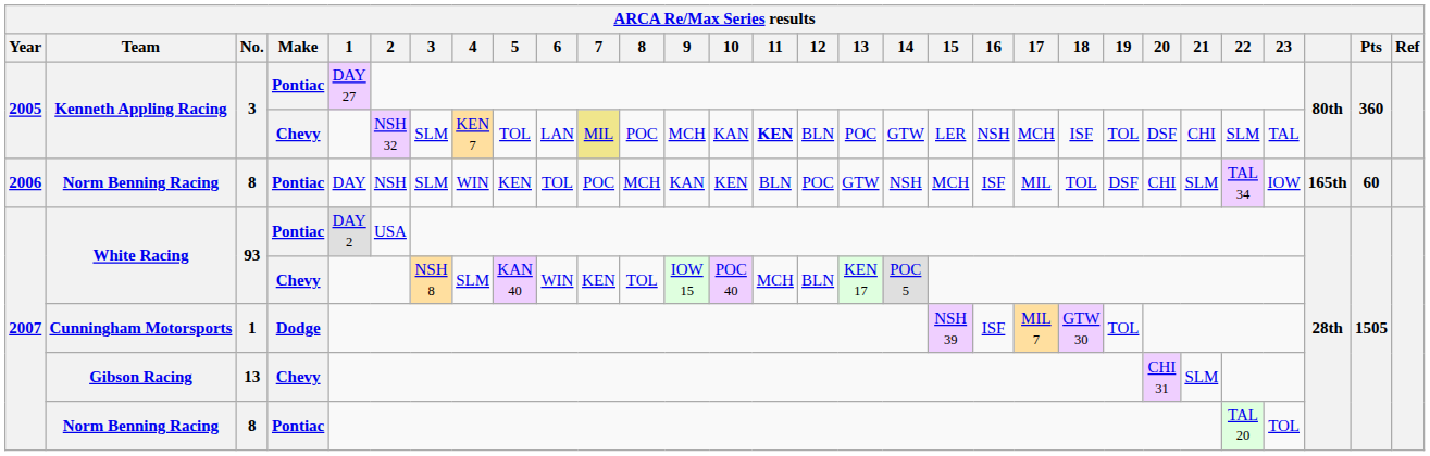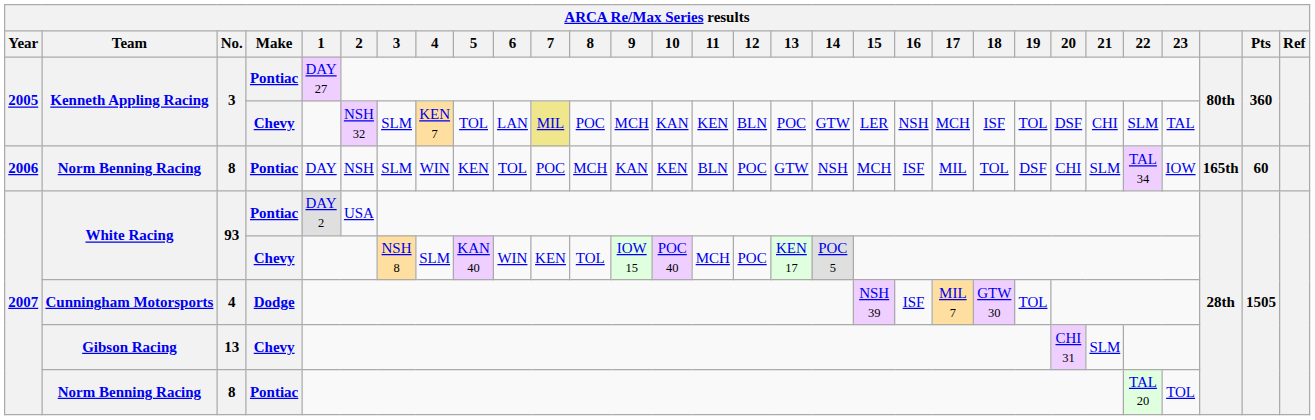 <table class="wikitable" style="text-align:center; font-size:75%">
 <tr>
 <th colspan=45><a href='#'>ARCA Re/Max Series</a> results</th>
 </tr>
 <tr>
 <th>Year</th>
 <th>Team</th>
 <th>No.</th>
 <th>Make</th>
 <th>1</th>
 <th>2</th>
 <th>3</th>
 <th>4</th>
 <th>5</th>
 <th>6</th>
 <th>7</th>
 <th>8</th>
 <th>9</th>
 <th>10</th>
 <th>11</th>
 <th>12</th>
 <th>13</th>
 <th>14</th>
 <th>15</th>
 <th>16</th>
 <th>17</th>
 <th>18</th>
 <th>19</th>
 <th>20</th>
 <th>21</th>
 <th>22</th>
 <th>23</th>
 <th></th>
 <th>Pts</th>
 <th>Ref</th>
 </tr>
 <tr>
 <th rowspan=2><a href='#'>2005</a></th>
 <th rowspan=2><a href='#'>Kenneth Appling Racing</a></th>
 <th rowspan=2>3</th>
 <th><a href='#'>Pontiac</a></th>
 <td style="background:#EFCFFF;"><a href='#'>DAY</a><br><small>27</small></td>
 <td colspan=22></td>
 <th rowspan=2>80th</th>
 <th rowspan=2>360</th>
 <th rowspan=2></th>
 </tr>
 <tr>
 <th><a href='#'>Chevy</a></th>
 <td></td>
 <td style="background:#EFCFFF;"><a href='#'>NSH</a><br><small>32</small></td>
 <td><a href='#'>SLM</a></td>
 <td style="background:#FFDF9F;"><a href='#'>KEN</a><br><small>7</small></td>
 <td><a href='#'>TOL</a></td>
 <td><a href='#'>LAN</a></td>
 <td style="background: khaki;"><a href='#'>MIL</a></td>
 <td><a href='#'>POC</a></td>
 <td><a href='#'>MCH</a></td>
 <td><a href='#'>KAN</a></td>
-<td><strong><a href='#'>KEN</a></strong></td>
+<td><a href='#'>KEN</a></td>
 <td><a href='#'>BLN</a></td>
 <td><a href='#'>POC</a></td>
 <td><a href='#'>GTW</a></td>
 <td><a href='#'>LER</a></td>
 <td><a href='#'>NSH</a></td>
 <td><a href='#'>MCH</a></td>
 <td><a href='#'>ISF</a></td>
 <td><a href='#'>TOL</a></td>
 <td><a href='#'>DSF</a></td>
 <td><a href='#'>CHI</a></td>
 <td><a href='#'>SLM</a></td>
 <td><a href='#'>TAL</a></td>
 </tr>
 <tr>
 <th><a href='#'>2006</a></th>
 <th><a href='#'>Norm Benning Racing</a></th>
 <th>8</th>
 <th><a href='#'>Pontiac</a></th>
 <td><a href='#'>DAY</a></td>
 <td><a href='#'>NSH</a></td>
 <td><a href='#'>SLM</a></td>
 <td><a href='#'>WIN</a></td>
 <td><a href='#'>KEN</a></td>
 <td><a href='#'>TOL</a></td>
 <td><a href='#'>POC</a></td>
 <td><a href='#'>MCH</a></td>
 <td><a href='#'>KAN</a></td>
 <td><a href='#'>KEN</a></td>
 <td><a href='#'>BLN</a></td>
 <td><a href='#'>POC</a></td>
 <td><a href='#'>GTW</a></td>
 <td><a href='#'>NSH</a></td>
 <td><a href='#'>MCH</a></td>
 <td><a href='#'>ISF</a></td>
 <td><a href='#'>MIL</a></td>
 <td><a href='#'>TOL</a></td>
 <td><a href='#'>DSF</a></td>
 <td><a href='#'>CHI</a></td>
 <td><a href='#'>SLM</a></td>
 <td style="background:#EFCFFF;"><a href='#'>TAL</a><br><small>34</small></td>
 <td><a href='#'>IOW</a></td>
 <th>165th</th>
 <th>60</th>
 <th></th>
 </tr>
 <tr>
 <th rowspan=5><a href='#'>2007</a></th>
 <th rowspan=2><a href='#'>White Racing</a></th>
 <th rowspan=2>93</th>
 <th><a href='#'>Pontiac</a></th>
 <td style="background:#DFDFDF;"><a href='#'>DAY</a><br><small>2</small></td>
 <td><a href='#'>USA</a></td>
 <td colspan=21></td>
 <th rowspan=5>28th</th>
 <th rowspan=5>1505</th>
 <th rowspan=5></th>
 </tr>
 <tr>
 <th><a href='#'>Chevy</a></th>
 <td colspan=2></td>
 <td style="background:#FFDF9F;"><a href='#'>NSH</a><br><small>8</small></td>
 <td><a href='#'>SLM</a></td>
 <td style="background:#EFCFFF;"><a href='#'>KAN</a><br><small>40</small></td>
 <td><a href='#'>WIN</a></td>
 <td><a href='#'>KEN</a></td>
 <td><a href='#'>TOL</a></td>
 <td style="background:#DFFFDF;"><a href='#'>IOW</a><br><small>15</small></td>
 <td style="background:#EFCFFF;"><a href='#'>POC</a><br><small>40</small></td>
 <td><a href='#'>MCH</a></td>
-<td><a href='#'>BLN</a></td>
+<td><a href='#'>POC</a></td>
 <td style="background:#DFFFDF;"><a href='#'>KEN</a><br><small>17</small></td>
 <td style="background:#DFDFDF;"><a href='#'>POC</a><br><small>5</small></td>
 <td colspan=9></td>
 </tr>
 <tr>
 <th><a href='#'>Cunningham Motorsports</a></th>
-<th>1</th>
+<th>4</th>
 <th><a href='#'>Dodge</a></th>
 <td colspan=14></td>
 <td style="background:#EFCFFF;"><a href='#'>NSH</a><br><small>39</small></td>
 <td><a href='#'>ISF</a></td>
 <td style="background:#FFDF9F;"><a href='#'>MIL</a><br><small>7</small></td>
 <td style="background:#EFCFFF;"><a href='#'>GTW</a><br><small>30</small></td>
 <td><a href='#'>TOL</a></td>
 <td colspan=4></td>
 </tr>
 <tr>
 <th><a href='#'>Gibson Racing</a></th>
 <th>13</th>
 <th><a href='#'>Chevy</a></th>
 <td colspan=19></td>
 <td style="background:#EFCFFF;"><a href='#'>CHI</a><br><small>31</small></td>
 <td><a href='#'>SLM</a></td>
 <td colspan=2></td>
 </tr>
 <tr>
 <th><a href='#'>Norm Benning Racing</a></th>
 <th>8</th>
 <th><a href='#'>Pontiac</a></th>
 <td colspan=21></td>
 <td style="background:#DFFFDF;"><a href='#'>TAL</a><br><small>20</small></td>
 <td><a href='#'>TOL</a></td>
 </tr>
 </table>
